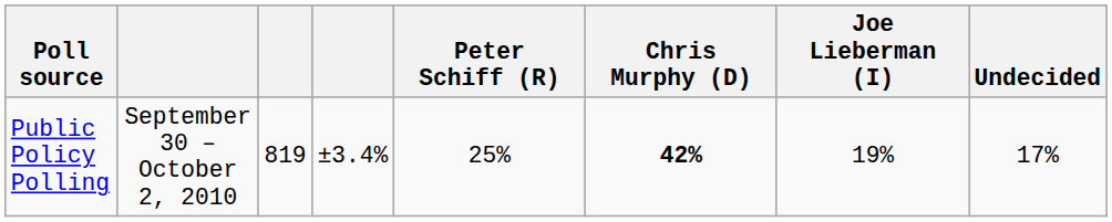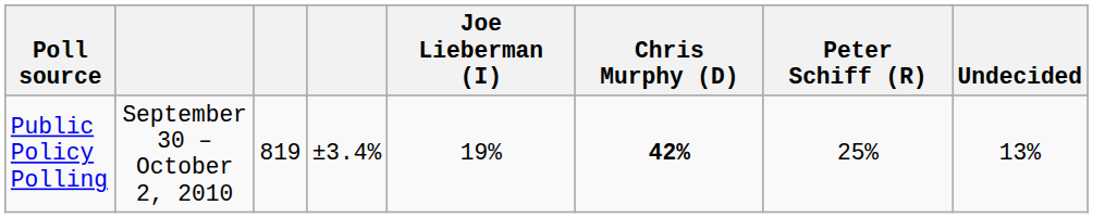 <table class="wikitable" style="text-align:center">
 <tr valign=bottom>
 <th>Poll source</th>
 <th></th>
 <th></th>
 <th></th>
+<th style="width:100px;">Joe<br>Lieberman (I)</th>
+<th style="width:100px;">Chris<br>Murphy (D)</th>
 <th style="width:100px;">Peter<br>Schiff (R)</th>
-<th style="width:100px;">Chris<br>Murphy (D)</th>
-<th style="width:100px;">Joe<br>Lieberman (I)</th>
 <th>Undecided</th>
 </tr>
 <tr>
 <td align=left><a href='#'>Public Policy Polling</a></td>
 <td>September 30 – October 2, 2010</td>
 <td>819</td>
 <td>±3.4%</td>
+<td>19%</td>
+<td><strong>42%</strong></td>
 <td>25%</td>
-<td><strong>42%</strong></td>
-<td>19%</td>
-<td>17%</td>
+<td>13%</td>
 </tr>
 </table>
